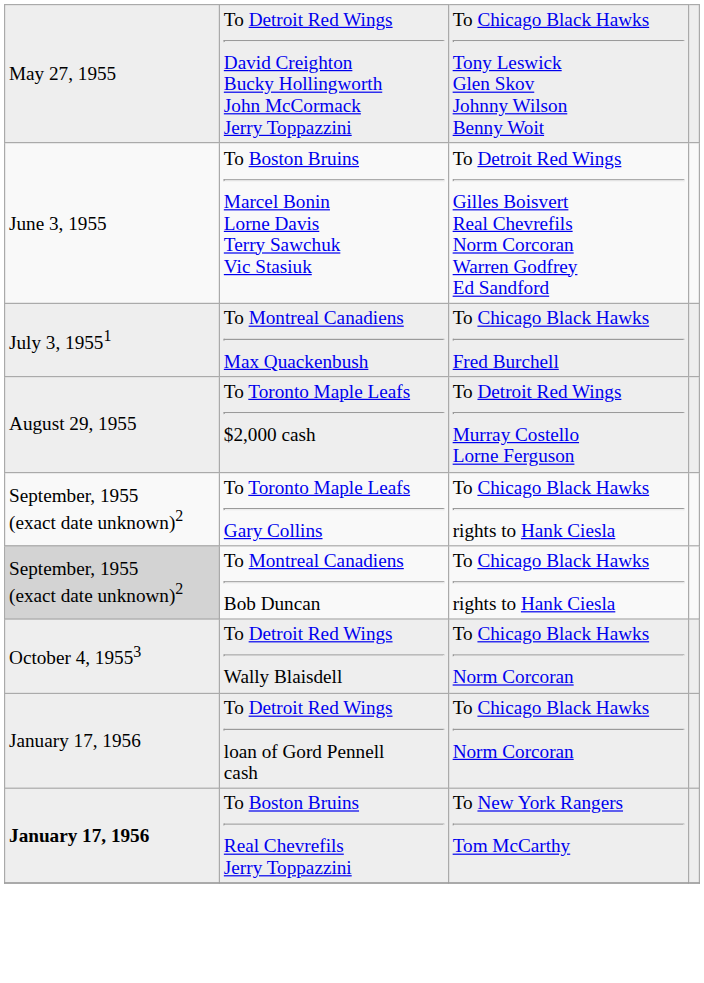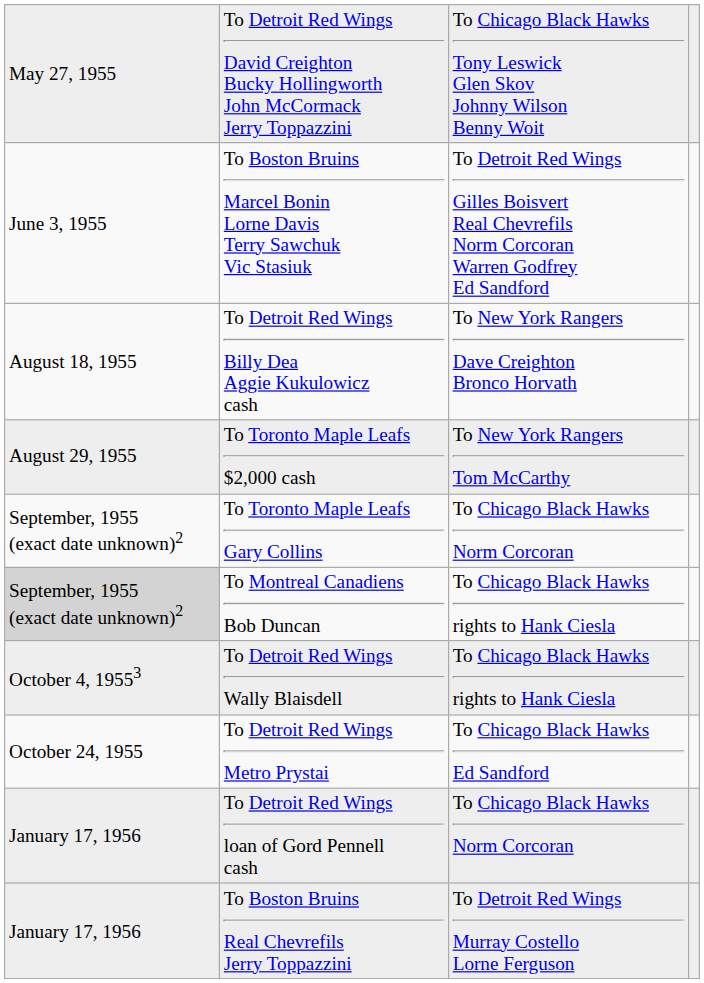 <table class="wikitable" style="border:1px solid #999999; width:580px;">
 <tr bgcolor="eeeeee">
 <td>May 27, 1955</td>
 <td valign="top">To <a href='#'>Detroit Red Wings</a><hr><a href='#'>David Creighton</a><br><a href='#'>Bucky Hollingworth</a><br><a href='#'>John McCormack</a><br><a href='#'>Jerry Toppazzini</a></td>
 <td valign="top">To <a href='#'>Chicago Black Hawks</a><hr><a href='#'>Tony Leswick</a><br><a href='#'>Glen Skov</a><br><a href='#'>Johnny Wilson</a><br><a href='#'>Benny Woit</a></td>
 <td></td>
 </tr>
 <tr>
 <td>June 3, 1955</td>
 <td valign="top">To <a href='#'>Boston Bruins</a><hr><a href='#'>Marcel Bonin</a><br><a href='#'>Lorne Davis</a><br><a href='#'>Terry Sawchuk</a><br><a href='#'>Vic Stasiuk</a></td>
 <td valign="top">To <a href='#'>Detroit Red Wings</a><hr><a href='#'>Gilles Boisvert</a><br><a href='#'>Real Chevrefils</a><br><a href='#'>Norm Corcoran</a><br><a href='#'>Warren Godfrey</a><br><a href='#'>Ed Sandford</a></td>
 <td></td>
 </tr>
-<tr bgcolor="eeeeee">
-<td>July 3, 1955<sup>1</sup></td>
-<td valign="top">To <a href='#'>Montreal Canadiens</a><hr><a href='#'>Max Quackenbush</a></td>
-<td valign="top">To <a href='#'>Chicago Black Hawks</a><hr><a href='#'>Fred Burchell</a></td>
+<tr>
+<td>August 18, 1955</td>
+<td valign="top">To <a href='#'>Detroit Red Wings</a><hr><a href='#'>Billy Dea</a><br><a href='#'>Aggie Kukulowicz</a><br>cash</td>
+<td valign="top">To <a href='#'>New York Rangers</a><hr><a href='#'>Dave Creighton</a><br><a href='#'>Bronco Horvath</a></td>
 <td></td>
 </tr>
 <tr bgcolor="eeeeee">
 <td>August 29, 1955</td>
 <td valign="top">To <a href='#'>Toronto Maple Leafs</a><hr>$2,000 cash</td>
-<td valign="top">To <a href='#'>Detroit Red Wings</a><hr><a href='#'>Murray Costello</a><br><a href='#'>Lorne Ferguson</a></td>
+<td valign="top">To <a href='#'>New York Rangers</a><hr><a href='#'>Tom McCarthy</a></td>
 <td></td>
 </tr>
 <tr>
 <td>September, 1955<br>(exact date unknown)<sup>2</sup></td>
 <td valign="top">To <a href='#'>Toronto Maple Leafs</a><hr><a href='#'>Gary Collins</a></td>
-<td valign="top">To <a href='#'>Chicago Black Hawks</a><hr>rights to <a href='#'>Hank Ciesla</a></td>
+<td valign="top">To <a href='#'>Chicago Black Hawks</a><hr><a href='#'>Norm Corcoran</a></td>
 <td></td>
 </tr>
 <tr>
 <td style="background: lightgrey;">September, 1955<br>(exact date unknown)<sup>2</sup></td>
 <td valign="top">To <a href='#'>Montreal Canadiens</a><hr>Bob Duncan</td>
 <td valign="top">To <a href='#'>Chicago Black Hawks</a><hr>rights to <a href='#'>Hank Ciesla</a></td>
 <td></td>
 </tr>
 <tr bgcolor="eeeeee">
 <td>October 4, 1955<sup>3</sup></td>
 <td valign="top">To <a href='#'>Detroit Red Wings</a><hr>Wally Blaisdell</td>
-<td valign="top">To <a href='#'>Chicago Black Hawks</a><hr><a href='#'>Norm Corcoran</a></td>
+<td valign="top">To <a href='#'>Chicago Black Hawks</a><hr>rights to <a href='#'>Hank Ciesla</a></td>
+<td></td>
+</tr>
+<tr>
+<td>October 24, 1955</td>
+<td valign="top">To <a href='#'>Detroit Red Wings</a><hr><a href='#'>Metro Prystai</a></td>
+<td valign="top">To <a href='#'>Chicago Black Hawks</a><hr><a href='#'>Ed Sandford</a></td>
 <td></td>
 </tr>
 <tr bgcolor="eeeeee">
 <td>January 17, 1956</td>
 <td valign="top">To <a href='#'>Detroit Red Wings</a><hr>loan of Gord Pennell<br>cash</td>
 <td valign="top">To <a href='#'>Chicago Black Hawks</a><hr><a href='#'>Norm Corcoran</a></td>
 <td></td>
 </tr>
 <tr bgcolor="eeeeee">
-<td><strong>January 17, 1956</strong></td>
+<td>January 17, 1956</td>
 <td valign="top">To <a href='#'>Boston Bruins</a><hr><a href='#'>Real Chevrefils</a><br><a href='#'>Jerry Toppazzini</a></td>
-<td valign="top">To <a href='#'>New York Rangers</a><hr><a href='#'>Tom McCarthy</a></td>
+<td valign="top">To <a href='#'>Detroit Red Wings</a><hr><a href='#'>Murray Costello</a><br><a href='#'>Lorne Ferguson</a></td>
 <td></td>
 </tr>
 <tr bgcolor="eeeeee">
 </tr>
 </table>
